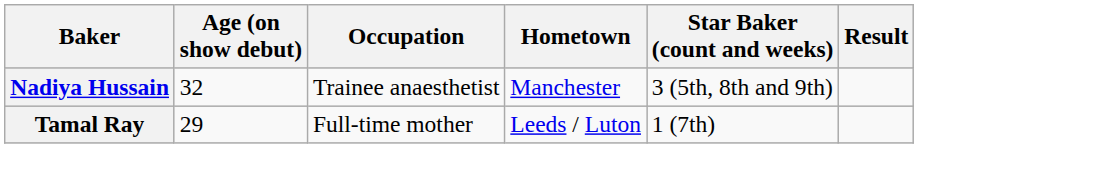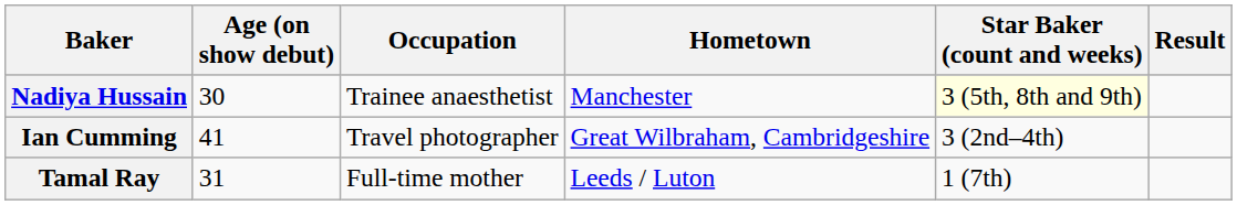 <table class="wikitable col2center col5center">
 <tr>
 <th scope="col">Baker</th>
 <th scope="col">Age (on<br>show debut)</th>
 <th scope="col">Occupation</th>
 <th scope="col">Hometown</th>
 <th scope="col">Star Baker<br>(count and weeks)</th>
 <th scope="col">Result</th>
 </tr>
 <tr>
 <th scope="row"><a href='#'>Nadiya Hussain</a></th>
-<td>32</td>
+<td>30</td>
 <td>Trainee anaesthetist</td>
 <td><a href='#'>Manchester</a></td>
-<td>3 (5th, 8th and 9th)</td>
+<td style="background: lightyellow;">3 (5th, 8th and 9th)</td>
+<td></td>
+</tr>
+<tr>
+<th scope="row">Ian Cumming</th>
+<td>41</td>
+<td>Travel photographer</td>
+<td><a href='#'>Great Wilbraham</a>, <a href='#'>Cambridgeshire</a></td>
+<td>3 (2nd–4th)</td>
 <td></td>
 </tr>
 <tr>
 <th scope="row">Tamal Ray</th>
-<td>29</td>
+<td>31</td>
 <td>Full-time mother</td>
 <td><a href='#'>Leeds</a> / <a href='#'>Luton</a></td>
 <td>1 (7th)</td>
 <td></td>
 </tr>
 </table>
